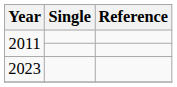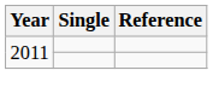 <table class="wikitable plainrowheaders" style="text-align:center;">
 <tr>
 <th scope="col">Year</th>
 <th scope="col">Single</th>
 <th scope="col">Reference</th>
 </tr>
 <tr>
 <td rowspan="2">2011</td>
 <td style="text-align:left;"></td>
 <td></td>
 </tr>
 <tr>
 <td style="text-align:left;"></td>
 <td></td>
 </tr>
 <tr>
-<td>2023</td>
-<td style="text-align:left;"></td>
-<td></td>
-</tr>
-<tr>
 </tr>
 </table>
